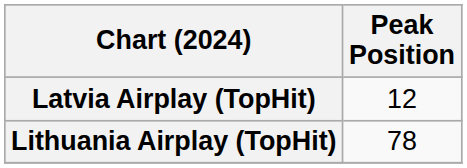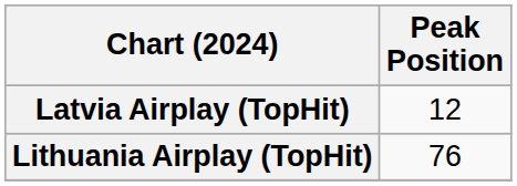 <table class="wikitable sortable plainrowheaders" style="text-align:center">
 <tr>
 <th scope="col">Chart (2024)</th>
 <th scope="col">Peak<br>Position</th>
 </tr>
 <tr>
 <th scope="row">Latvia Airplay (TopHit)</th>
 <td>12</td>
 </tr>
 <tr>
 <th scope="row">Lithuania Airplay (TopHit)</th>
-<td>78</td>
+<td>76</td>
 </tr>
 <tr>
 </tr>
 </table>
